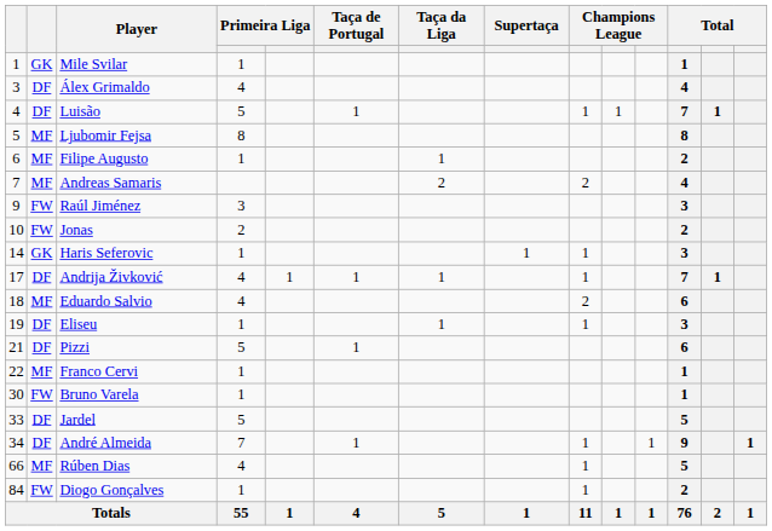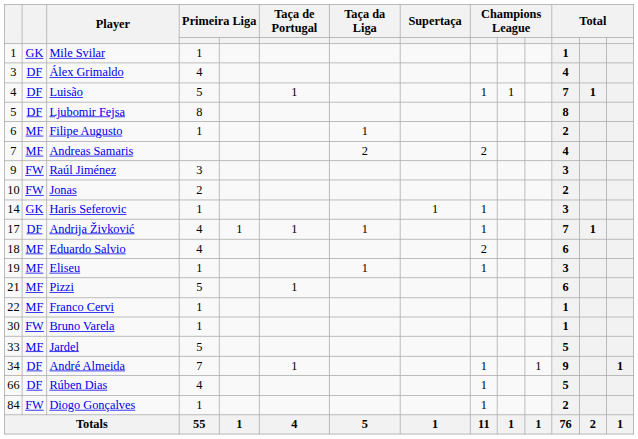 <table class="wikitable" style="text-align:center;">
 <tr>
 <th rowspan="2"></th>
 <th rowspan="2"></th>
 <th rowspan="2" style="width:165px;">Player</th>
 <th colspan="2" style="width:84px;">Primeira Liga</th>
 <th style="width:84px;">Taça de<br>Portugal</th>
 <th style="width:84px;">Taça da<br>Liga</th>
 <th style="width:84px;">Supertaça</th>
 <th colspan="3" style="width:84px;">Champions<br>League</th>
 <th colspan="3" style="width:84px;">Total</th>
 </tr>
 <tr>
 <th style="width:28px;"></th>
 <th style="width:28px;"></th>
 <th style="width:28px;"></th>
 <th style="width:28px;"></th>
 <th style="width:28px;"></th>
 <th style="width:28px;"></th>
 <th style="width:28px;"></th>
 <th style="width:28px;"></th>
 <th style="width:28px;"></th>
 <th style="width:28px;"></th>
 <th style="width:28px;"></th>
 </tr>
 <tr>
 <td>1</td>
 <td><a href='#'>GK</a></td>
 <td align=left> <a href='#'>Mile Svilar</a></td>
 <td>1</td>
 <td></td>
 <td></td>
 <td></td>
 <td></td>
 <td></td>
 <td></td>
 <td></td>
 <th>1</th>
 <th></th>
 <th></th>
 </tr>
 <tr>
 <td>3</td>
 <td><a href='#'>DF</a></td>
 <td align=left> <a href='#'>Álex Grimaldo</a></td>
 <td>4</td>
 <td></td>
 <td></td>
 <td></td>
 <td></td>
 <td></td>
 <td></td>
 <td></td>
 <th>4</th>
 <th></th>
 <th></th>
 </tr>
 <tr>
 <td>4</td>
 <td><a href='#'>DF</a></td>
 <td align=left> <a href='#'>Luisão</a></td>
 <td>5</td>
 <td></td>
 <td>1</td>
 <td></td>
 <td></td>
 <td>1</td>
 <td>1</td>
 <td></td>
 <th>7</th>
 <th>1</th>
 <th></th>
 </tr>
 <tr>
 <td>5</td>
-<td><a href='#'>MF</a></td>
+<td><a href='#'>DF</a></td>
 <td align=left> <a href='#'>Ljubomir Fejsa</a></td>
 <td>8</td>
 <td></td>
 <td></td>
 <td></td>
 <td></td>
 <td></td>
 <td></td>
 <td></td>
 <th>8</th>
 <th></th>
 <th></th>
 </tr>
 <tr>
 <td>6</td>
 <td><a href='#'>MF</a></td>
 <td align=left> <a href='#'>Filipe Augusto</a></td>
 <td>1</td>
 <td></td>
 <td></td>
 <td>1</td>
 <td></td>
 <td></td>
 <td></td>
 <td></td>
 <th>2</th>
 <th></th>
 <th></th>
 </tr>
 <tr>
 <td>7</td>
 <td><a href='#'>MF</a></td>
 <td align=left> <a href='#'>Andreas Samaris</a></td>
 <td></td>
 <td></td>
 <td></td>
 <td>2</td>
 <td></td>
 <td>2</td>
 <td></td>
 <td></td>
 <th>4</th>
 <th></th>
 <th></th>
 </tr>
 <tr>
 <td>9</td>
 <td><a href='#'>FW</a></td>
 <td align=left> <a href='#'>Raúl Jiménez</a></td>
 <td>3</td>
 <td></td>
 <td></td>
 <td></td>
 <td></td>
 <td></td>
 <td></td>
 <td></td>
 <th>3</th>
 <th></th>
 <th></th>
 </tr>
 <tr>
 <td>10</td>
 <td><a href='#'>FW</a></td>
 <td align=left> <a href='#'>Jonas</a></td>
 <td>2</td>
 <td></td>
 <td></td>
 <td></td>
 <td></td>
 <td></td>
 <td></td>
 <td></td>
 <th>2</th>
 <th></th>
 <th></th>
 </tr>
 <tr>
 <td>14</td>
 <td><a href='#'>GK</a></td>
 <td align=left> <a href='#'>Haris Seferovic</a></td>
 <td>1</td>
 <td></td>
 <td></td>
 <td></td>
 <td>1</td>
 <td>1</td>
 <td></td>
 <td></td>
 <th>3</th>
 <th></th>
 <th></th>
 </tr>
 <tr>
 <td>17</td>
 <td><a href='#'>DF</a></td>
 <td align=left> <a href='#'>Andrija Živković</a></td>
 <td>4</td>
 <td>1</td>
 <td>1</td>
 <td>1</td>
 <td></td>
 <td>1</td>
 <td></td>
 <td></td>
 <th>7</th>
 <th>1</th>
 <th></th>
 </tr>
 <tr>
 <td>18</td>
 <td><a href='#'>MF</a></td>
 <td align=left> <a href='#'>Eduardo Salvio</a></td>
 <td>4</td>
 <td></td>
 <td></td>
 <td></td>
 <td></td>
 <td>2</td>
 <td></td>
 <td></td>
 <th>6</th>
 <th></th>
 <th></th>
 </tr>
 <tr>
 <td>19</td>
-<td><a href='#'>DF</a></td>
+<td><a href='#'>MF</a></td>
 <td align=left> <a href='#'>Eliseu</a></td>
 <td>1</td>
 <td></td>
 <td></td>
 <td>1</td>
 <td></td>
 <td>1</td>
 <td></td>
 <td></td>
 <th>3</th>
 <th></th>
 <th></th>
 </tr>
 <tr>
 <td>21</td>
-<td><a href='#'>DF</a></td>
+<td><a href='#'>MF</a></td>
 <td align="left"> <a href='#'>Pizzi</a></td>
 <td>5</td>
 <td></td>
 <td>1</td>
 <td></td>
 <td></td>
 <td></td>
 <td></td>
 <td></td>
 <th>6</th>
 <th></th>
 <th></th>
 </tr>
 <tr>
 <td>22</td>
 <td><a href='#'>MF</a></td>
 <td align="left"> <a href='#'>Franco Cervi</a></td>
 <td>1</td>
 <td></td>
 <td></td>
 <td></td>
 <td></td>
 <td></td>
 <td></td>
 <td></td>
 <th>1</th>
 <th></th>
 <th></th>
 </tr>
 <tr>
 <td>30</td>
 <td><a href='#'>FW</a></td>
 <td align=left> <a href='#'>Bruno Varela</a></td>
 <td>1</td>
 <td></td>
 <td></td>
 <td></td>
 <td></td>
 <td></td>
 <td></td>
 <td></td>
 <th>1</th>
 <th></th>
 <th></th>
 </tr>
 <tr>
 <td>33</td>
-<td><a href='#'>DF</a></td>
+<td><a href='#'>MF</a></td>
 <td align=left> <a href='#'>Jardel</a></td>
 <td>5</td>
 <td></td>
 <td></td>
 <td></td>
 <td></td>
 <td></td>
 <td></td>
 <td></td>
 <th>5</th>
 <th></th>
 <th></th>
 </tr>
 <tr>
 <td>34</td>
 <td><a href='#'>DF</a></td>
 <td align=left> <a href='#'>André Almeida</a></td>
 <td>7</td>
 <td></td>
 <td>1</td>
 <td></td>
 <td></td>
 <td>1</td>
 <td></td>
 <td>1</td>
 <th>9</th>
 <th></th>
 <th>1</th>
 </tr>
 <tr>
 <td>66</td>
-<td><a href='#'>MF</a></td>
+<td><a href='#'>DF</a></td>
 <td align=left> <a href='#'>Rúben Dias</a></td>
 <td>4</td>
 <td></td>
 <td></td>
 <td></td>
 <td></td>
 <td>1</td>
 <td></td>
 <td></td>
 <th>5</th>
 <th></th>
 <th></th>
 </tr>
 <tr>
 <td>84</td>
 <td><a href='#'>FW</a></td>
 <td align=left> <a href='#'>Diogo Gonçalves</a></td>
 <td>1</td>
 <td></td>
 <td></td>
 <td></td>
 <td></td>
 <td>1</td>
 <td></td>
 <td></td>
 <th>2</th>
 <th></th>
 <th></th>
 </tr>
 <tr>
 <th colspan="3">Totals</th>
 <th>55</th>
 <th>1</th>
 <th>4</th>
 <th>5</th>
 <th>1</th>
 <th>11</th>
 <th>1</th>
 <th>1</th>
 <th>76</th>
 <th>2</th>
 <th>1</th>
 </tr>
 </table>
